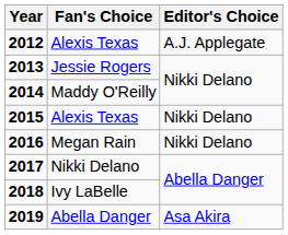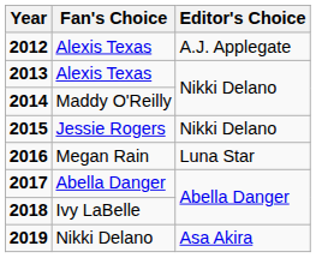 <table class="wikitable">
 <tr>
 <th>Year</th>
 <th>Fan's Choice</th>
 <th>Editor's Choice</th>
 </tr>
 <tr>
 <td><strong>2012</strong></td>
 <td><a href='#'>Alexis Texas</a></td>
 <td>A.J. Applegate</td>
 </tr>
 <tr>
 <td><strong>2013</strong></td>
-<td><a href='#'>Jessie Rogers</a></td>
+<td><a href='#'>Alexis Texas</a></td>
 <td rowspan="2">Nikki Delano</td>
 </tr>
 <tr>
 <td><strong>2014</strong></td>
 <td>Maddy O'Reilly</td>
 </tr>
 <tr>
 <td><strong>2015</strong></td>
-<td><a href='#'>Alexis Texas</a></td>
+<td><a href='#'>Jessie Rogers</a></td>
 <td>Nikki Delano</td>
 </tr>
 <tr>
 <td><strong>2016</strong></td>
 <td>Megan Rain</td>
-<td>Nikki Delano</td>
+<td>Luna Star</td>
 </tr>
 <tr>
 <td><strong>2017</strong></td>
-<td>Nikki Delano</td>
+<td><a href='#'>Abella Danger</a></td>
 <td rowspan=2><a href='#'>Abella Danger</a></td>
 </tr>
 <tr>
 <td><strong>2018</strong></td>
 <td>Ivy LaBelle</td>
 </tr>
 <tr>
 <td><strong>2019</strong></td>
-<td><a href='#'>Abella Danger</a></td>
+<td>Nikki Delano</td>
 <td><a href='#'>Asa Akira</a></td>
 </tr>
 </table>
